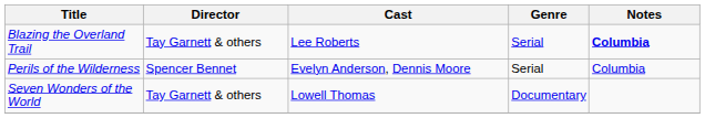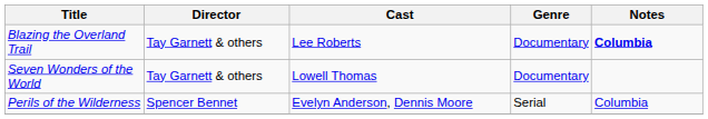 <table class="wikitable" width= "100%">
 <tr>
 <th width=20%>Title</th>
 <th width=21%>Director</th>
 <th width=32%>Cast</th>
 <th width=10%>Genre</th>
 <th width=16%>Notes</th>
 </tr>
 <tr>
 <td><em><a href='#'>Blazing the Overland Trail</a></em></td>
 <td><a href='#'>Tay Garnett</a> & others</td>
 <td><a href='#'>Lee Roberts</a></td>
-<td><a href='#'>Serial</a></td>
+<td><a href='#'>Documentary</a></td>
 <td><strong><a href='#'>Columbia</a></strong></td>
+</tr>
+<tr>
+<td><em><a href='#'>Seven Wonders of the World</a></em></td>
+<td><a href='#'>Tay Garnett</a> & others</td>
+<td><a href='#'>Lowell Thomas</a></td>
+<td><a href='#'>Documentary</a></td>
+<td></td>
 </tr>
 <tr>
 <td><em><a href='#'>Perils of the Wilderness</a></em></td>
 <td><a href='#'>Spencer Bennet</a></td>
 <td><a href='#'>Evelyn Anderson</a>, <a href='#'>Dennis Moore</a></td>
 <td>Serial</td>
 <td><a href='#'>Columbia</a></td>
 </tr>
 <tr>
-<td><em><a href='#'>Seven Wonders of the World</a></em></td>
-<td><a href='#'>Tay Garnett</a> & others</td>
-<td><a href='#'>Lowell Thomas</a></td>
-<td><a href='#'>Documentary</a></td>
-<td></td>
-</tr>
-<tr>
 </tr>
 </table>
